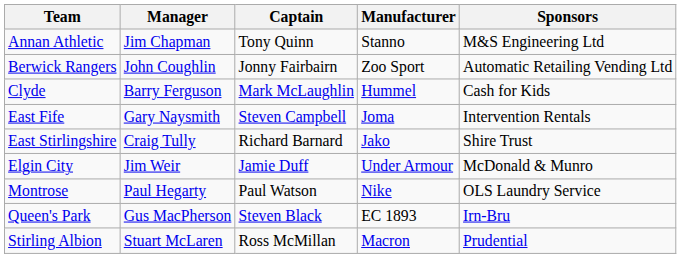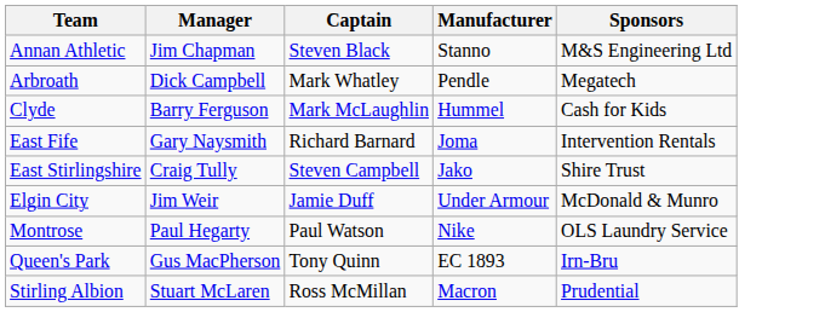 <table class="wikitable">
 <tr>
 <th>Team</th>
 <th>Manager</th>
 <th>Captain</th>
 <th>Manufacturer</th>
 <th>Sponsors</th>
 </tr>
 <tr>
 <td><a href='#'>Annan Athletic</a></td>
 <td> <a href='#'>Jim Chapman</a></td>
-<td> Tony Quinn</td>
+<td> <a href='#'>Steven Black</a></td>
 <td>Stanno</td>
 <td>M&S Engineering Ltd</td>
 </tr>
 <tr>
-<td><a href='#'>Berwick Rangers</a></td>
-<td> <a href='#'>John Coughlin</a></td>
-<td> Jonny Fairbairn</td>
-<td>Zoo Sport</td>
-<td>Automatic Retailing Vending Ltd</td>
+<td><a href='#'>Arbroath</a></td>
+<td> <a href='#'>Dick Campbell</a></td>
+<td> Mark Whatley</td>
+<td>Pendle</td>
+<td>Megatech</td>
 </tr>
 <tr>
 <td><a href='#'>Clyde</a></td>
 <td> <a href='#'>Barry Ferguson</a></td>
 <td> <a href='#'>Mark McLaughlin</a></td>
 <td><a href='#'>Hummel</a></td>
 <td>Cash for Kids</td>
 </tr>
 <tr>
 <td><a href='#'>East Fife</a></td>
 <td> <a href='#'>Gary Naysmith</a></td>
-<td> <a href='#'>Steven Campbell</a></td>
+<td> Richard Barnard</td>
 <td><a href='#'>Joma</a></td>
 <td>Intervention Rentals</td>
 </tr>
 <tr>
 <td><a href='#'>East Stirlingshire</a></td>
 <td> <a href='#'>Craig Tully</a></td>
-<td> Richard Barnard</td>
+<td> <a href='#'>Steven Campbell</a></td>
 <td><a href='#'>Jako</a></td>
 <td>Shire Trust</td>
 </tr>
 <tr>
 <td><a href='#'>Elgin City</a></td>
 <td> <a href='#'>Jim Weir</a></td>
 <td> <a href='#'>Jamie Duff</a></td>
 <td><a href='#'>Under Armour</a></td>
 <td>McDonald & Munro</td>
 </tr>
 <tr>
 <td><a href='#'>Montrose</a></td>
 <td> <a href='#'>Paul Hegarty</a></td>
 <td> Paul Watson</td>
 <td><a href='#'>Nike</a></td>
 <td>OLS Laundry Service</td>
 </tr>
 <tr>
 <td><a href='#'>Queen's Park</a></td>
 <td> <a href='#'>Gus MacPherson</a></td>
-<td> <a href='#'>Steven Black</a></td>
+<td> Tony Quinn</td>
 <td>EC 1893</td>
 <td><a href='#'>Irn-Bru</a></td>
 </tr>
 <tr>
 <td><a href='#'>Stirling Albion</a></td>
 <td> <a href='#'>Stuart McLaren</a></td>
 <td> Ross McMillan</td>
 <td><a href='#'>Macron</a></td>
 <td><a href='#'>Prudential</a></td>
 </tr>
 </table>
